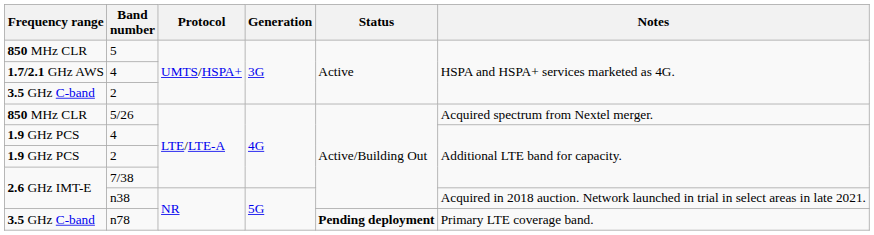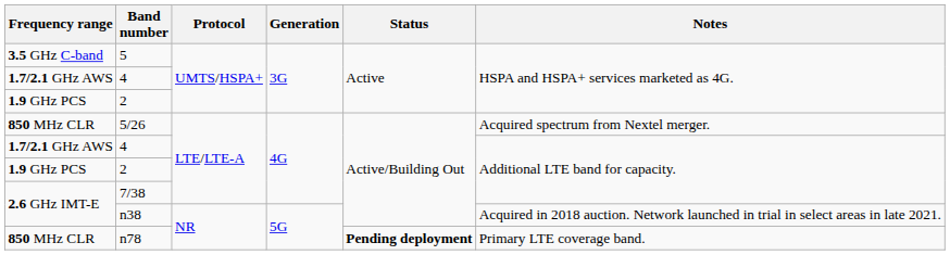 <table class="wikitable sortable">
 <tr>
 <th>Frequency range</th>
 <th>Band<br>number</th>
 <th>Protocol</th>
 <th>Generation</th>
 <th>Status</th>
 <th>Notes</th>
 </tr>
 <tr>
-<td><strong>850</strong> MHz CLR</td>
+<td><strong>3.5</strong> GHz <a href='#'>C-band</a></td>
 <td>5</td>
 <td rowspan="3"><a href='#'>UMTS</a>/<a href='#'>HSPA+</a></td>
 <td rowspan="3"><a href='#'>3G</a></td>
 <td rowspan="3">Active</td>
 <td rowspan="3">HSPA and HSPA+ services marketed as 4G.</td>
 </tr>
 <tr>
 <td><strong>1.7/2.1</strong> GHz AWS</td>
 <td>4</td>
 </tr>
 <tr>
-<td><strong>3.5</strong> GHz <a href='#'>C-band</a></td>
+<td><strong>1.9</strong> GHz PCS</td>
 <td>2</td>
 </tr>
 <tr>
 <td><strong>850</strong> MHz CLR</td>
 <td>5/26</td>
 <td rowspan="4"><a href='#'>LTE</a>/<a href='#'>LTE-A</a></td>
 <td rowspan="4"><a href='#'>4G</a></td>
 <td rowspan="5">Active/Building Out</td>
 <td>Acquired spectrum from Nextel merger.</td>
 </tr>
 <tr>
-<td><strong>1.9</strong> GHz PCS</td>
+<td><strong>1.7/2.1</strong> GHz AWS</td>
 <td>4</td>
 <td rowspan="3">Additional LTE band for capacity.</td>
 </tr>
 <tr>
 <td><strong>1.9</strong> GHz PCS</td>
 <td>2</td>
 </tr>
 <tr>
 <td rowspan="2"><strong>2.6</strong> GHz IMT-E</td>
 <td>7/38</td>
 </tr>
 <tr>
 <td>n38</td>
 <td rowspan="2"><a href='#'>NR</a></td>
 <td rowspan="2"><a href='#'>5G</a></td>
 <td>Acquired in 2018 auction. Network launched in trial in select areas in late 2021.</td>
 </tr>
 <tr>
-<td><strong>3.5</strong> GHz <a href='#'>C-band</a></td>
+<td><strong>850</strong> MHz CLR</td>
 <td>n78</td>
 <td><strong>Pending deployment</strong></td>
 <td>Primary LTE coverage band.</td>
 </tr>
 </table>
